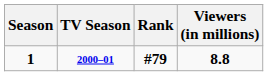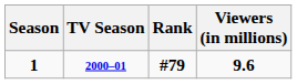 <table class="wikitable">
 <tr style="background:#e0e0e0;">
 <th>Season</th>
 <th>TV Season</th>
 <th>Rank</th>
 <th>Viewers<br>(in millions)</th>
 </tr>
 <tr style="background:#f9f9f9;">
 <th style="background:#f9f9f9;text-align:center;">1</th>
 <td style="font-size:11px;text-align:center;"><strong><a href='#'>2000–01</a></strong></td>
 <td style="text-align:center"><strong>#79</strong></td>
-<td style="text-align:center"><strong>8.8</strong></td>
+<td style="text-align:center"><strong>9.6</strong></td>
 </tr>
 </table>
